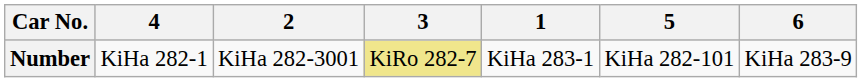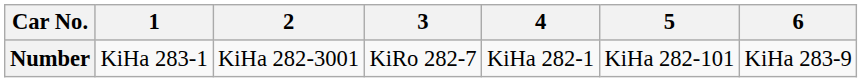 <table class="wikitable">
 <tr>
 <th>Car No.</th>
-<th>4</th>
+<th>1</th>
 <th>2</th>
 <th>3</th>
-<th>1</th>
+<th>4</th>
 <th>5</th>
 <th>6</th>
 </tr>
 <tr>
 <th>Number</th>
+<td>KiHa 283-1</td>
+<td>KiHa 282-3001</td>
+<td>KiRo 282-7</td>
 <td>KiHa 282-1</td>
-<td>KiHa 282-3001</td>
-<td style="background: khaki;">KiRo 282-7</td>
-<td>KiHa 283-1</td>
 <td>KiHa 282-101</td>
 <td>KiHa 283-9</td>
 </tr>
 </table>
